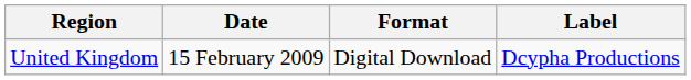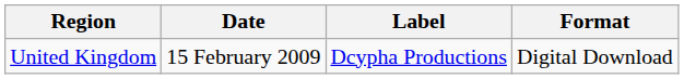 <table class=wikitable>
 <tr>
 <th>Region</th>
 <th>Date</th>
+<th>Label</th>
 <th>Format</th>
-<th>Label</th>
 </tr>
 <tr>
 <td><a href='#'>United Kingdom</a></td>
 <td>15 February 2009</td>
+<td><a href='#'>Dcypha Productions</a></td>
 <td>Digital Download</td>
-<td><a href='#'>Dcypha Productions</a></td>
 </tr>
 </table>
